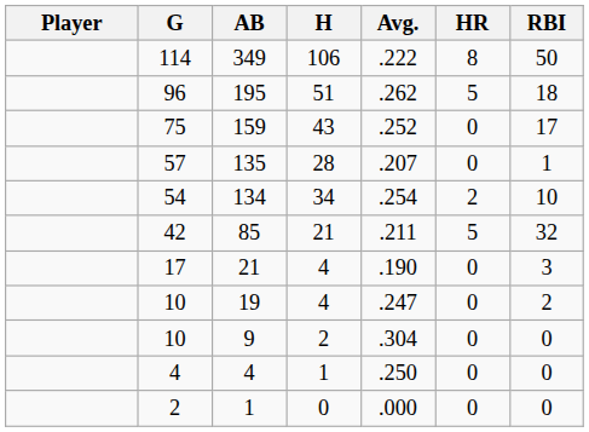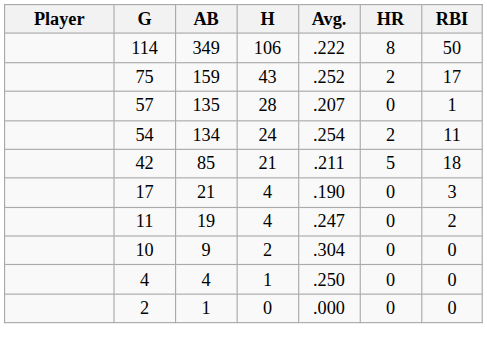 <table class="wikitable sortable">
 <tr>
 <th bgcolor="#DDDDFF" width="16%">Player</th>
 <th bgcolor="#DDDDFF" width="9%">G</th>
 <th bgcolor="#DDDDFF" width="9%">AB</th>
 <th bgcolor="#DDDDFF" width="9%">H</th>
 <th bgcolor="#DDDDFF" width="9%">Avg.</th>
 <th bgcolor="#DDDDFF" width="9%">HR</th>
 <th bgcolor="#DDDDFF" width="9%">RBI</th>
 </tr>
 <tr align="center">
 <td></td>
 <td>114</td>
 <td>349</td>
 <td>106</td>
 <td>.222</td>
 <td>8</td>
 <td>50</td>
 </tr>
 <tr align="center">
 <td></td>
-<td>96</td>
-<td>195</td>
-<td>51</td>
-<td>.262</td>
-<td>5</td>
-<td>18</td>
-</tr>
-<tr align="center">
-<td></td>
 <td>75</td>
 <td>159</td>
 <td>43</td>
 <td>.252</td>
-<td>0</td>
+<td>2</td>
 <td>17</td>
 </tr>
 <tr align="center">
 <td></td>
 <td>57</td>
 <td>135</td>
 <td>28</td>
 <td>.207</td>
 <td>0</td>
 <td>1</td>
 </tr>
 <tr align=center>
 <td></td>
 <td>54</td>
 <td>134</td>
-<td>34</td>
+<td>24</td>
 <td>.254</td>
 <td>2</td>
-<td>10</td>
+<td>11</td>
 </tr>
 <tr align="center">
 <td></td>
 <td>42</td>
 <td>85</td>
 <td>21</td>
 <td>.211</td>
 <td>5</td>
-<td>32</td>
+<td>18</td>
 </tr>
 <tr align="center">
 <td></td>
 <td>17</td>
 <td>21</td>
 <td>4</td>
 <td>.190</td>
 <td>0</td>
 <td>3</td>
 </tr>
 <tr align="center">
 <td></td>
-<td>10</td>
+<td>11</td>
 <td>19</td>
 <td>4</td>
 <td>.247</td>
 <td>0</td>
 <td>2</td>
 </tr>
 <tr align="center">
 <td></td>
 <td>10</td>
 <td>9</td>
 <td>2</td>
 <td>.304</td>
 <td>0</td>
 <td>0</td>
 </tr>
 <tr align="center">
 <td></td>
 <td>4</td>
 <td>4</td>
 <td>1</td>
 <td>.250</td>
 <td>0</td>
 <td>0</td>
 </tr>
 <tr align="center">
 <td></td>
 <td>2</td>
 <td>1</td>
 <td>0</td>
 <td>.000</td>
 <td>0</td>
 <td>0</td>
 </tr>
 </table>
